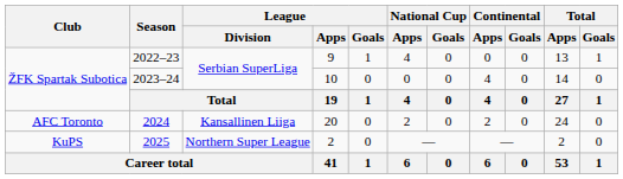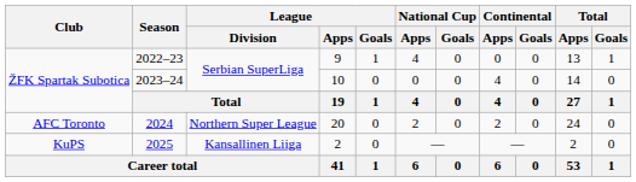 <table class="wikitable" style="text-align:center">
 <tr>
 <th rowspan="2">Club</th>
 <th rowspan="2">Season</th>
 <th colspan="3">League</th>
 <th colspan="2">National Cup</th>
 <th colspan="2">Continental</th>
 <th colspan="2">Total</th>
 </tr>
 <tr>
 <th>Division</th>
 <th>Apps</th>
 <th>Goals</th>
 <th>Apps</th>
 <th>Goals</th>
 <th>Apps</th>
 <th>Goals</th>
 <th>Apps</th>
 <th>Goals</th>
 </tr>
 <tr>
 <td rowspan="3"><a href='#'>ŽFK Spartak Subotica</a></td>
 <td>2022–23</td>
 <td rowspan="2"><a href='#'>Serbian SuperLiga</a></td>
 <td>9</td>
 <td>1</td>
 <td>4</td>
 <td>0</td>
 <td>0</td>
 <td>0</td>
 <td>13</td>
 <td>1</td>
 </tr>
 <tr>
 <td>2023–24</td>
 <td>10</td>
 <td>0</td>
 <td>0</td>
 <td>0</td>
 <td>4</td>
 <td>0</td>
 <td>14</td>
 <td>0</td>
 </tr>
 <tr>
 <th colspan="2">Total</th>
 <th>19</th>
 <th>1</th>
 <th>4</th>
 <th>0</th>
 <th>4</th>
 <th>0</th>
 <th>27</th>
 <th>1</th>
 </tr>
 <tr>
 <td><a href='#'>AFC Toronto</a></td>
 <td><a href='#'>2024</a></td>
-<td><a href='#'>Kansallinen Liiga</a></td>
+<td><a href='#'>Northern Super League</a></td>
 <td>20</td>
 <td>0</td>
 <td>2</td>
 <td>0</td>
 <td>2</td>
 <td>0</td>
 <td>24</td>
 <td>0</td>
 </tr>
 <tr>
 <td><a href='#'>KuPS</a></td>
 <td><a href='#'>2025</a></td>
-<td><a href='#'>Northern Super League</a></td>
+<td><a href='#'>Kansallinen Liiga</a></td>
 <td>2</td>
 <td>0</td>
 <td colspan="2">—</td>
 <td colspan="2">—</td>
 <td>2</td>
 <td>0</td>
 </tr>
 <tr>
 <th colspan="3">Career total</th>
 <th>41</th>
 <th>1</th>
 <th>6</th>
 <th>0</th>
 <th>6</th>
 <th>0</th>
 <th>53</th>
 <th>1</th>
 </tr>
 </table>
